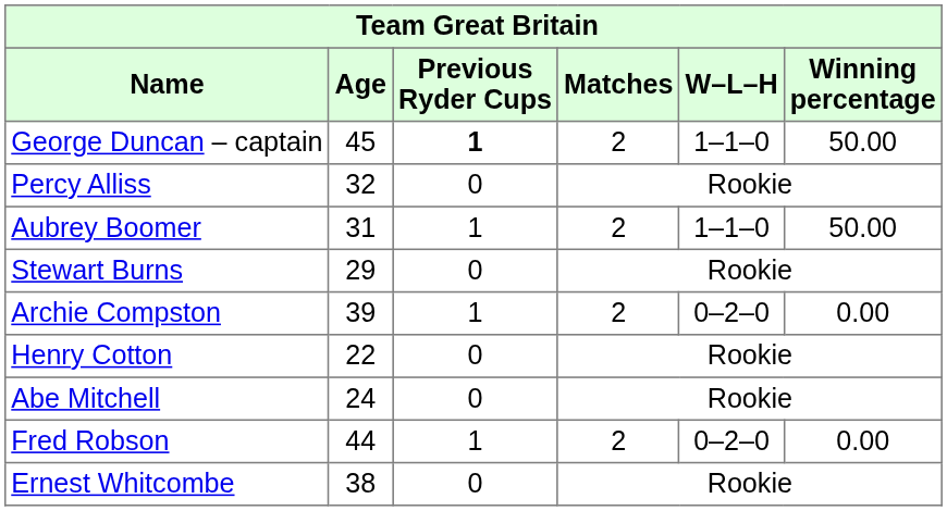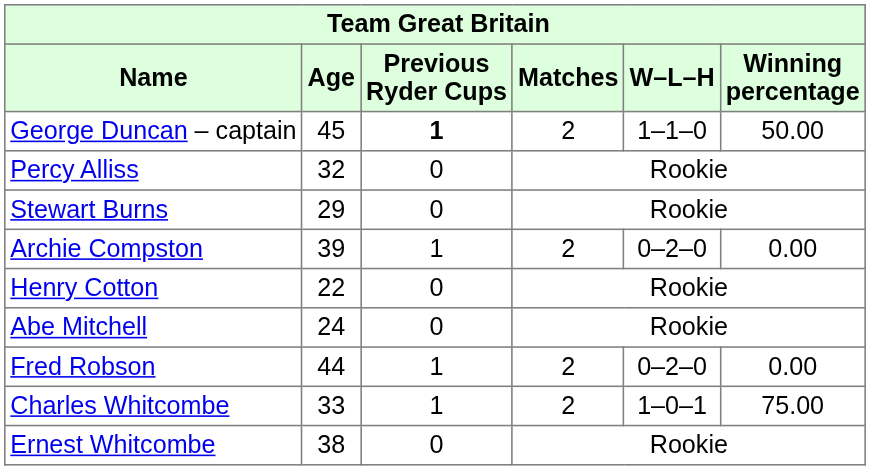 <table border="1" cellpadding="3" style="border-collapse: collapse;text-align:center">
 <tr style="background:#dfd;">
 <td colspan="6"> <strong>Team Great Britain</strong></td>
 </tr>
 <tr style="background:#dfd;">
 <th>Name</th>
 <th>Age</th>
 <th>Previous<br>Ryder Cups</th>
 <th>Matches</th>
 <th>W–L–H</th>
 <th>Winning<br>percentage</th>
 </tr>
 <tr>
 <td align=left> <a href='#'>George Duncan</a> – captain</td>
 <td>45</td>
 <td><strong>1</strong></td>
 <td>2</td>
 <td>1–1–0</td>
 <td>50.00</td>
 </tr>
 <tr>
 <td align=left> <a href='#'>Percy Alliss</a></td>
 <td>32</td>
 <td>0</td>
 <td colspan="3">Rookie</td>
-</tr>
-<tr>
-<td align=left> <a href='#'>Aubrey Boomer</a></td>
-<td>31</td>
-<td>1</td>
-<td>2</td>
-<td>1–1–0</td>
-<td>50.00</td>
 </tr>
 <tr>
 <td align=left> <a href='#'>Stewart Burns</a></td>
 <td>29</td>
 <td>0</td>
 <td colspan="3">Rookie</td>
 </tr>
 <tr>
 <td align=left> <a href='#'>Archie Compston</a></td>
 <td>39</td>
 <td>1</td>
 <td>2</td>
 <td>0–2–0</td>
 <td>0.00</td>
 </tr>
 <tr>
 <td align=left> <a href='#'>Henry Cotton</a></td>
 <td>22</td>
 <td>0</td>
 <td colspan="3">Rookie</td>
 </tr>
 <tr>
 <td align=left> <a href='#'>Abe Mitchell</a></td>
 <td>24</td>
 <td>0</td>
 <td colspan="3">Rookie</td>
 </tr>
 <tr>
 <td align=left> <a href='#'>Fred Robson</a></td>
 <td>44</td>
 <td>1</td>
 <td>2</td>
 <td>0–2–0</td>
 <td>0.00</td>
 </tr>
 <tr>
+<td align=left> <a href='#'>Charles Whitcombe</a></td>
+<td>33</td>
+<td>1</td>
+<td>2</td>
+<td>1–0–1</td>
+<td>75.00</td>
+</tr>
+<tr>
 <td align=left> <a href='#'>Ernest Whitcombe</a></td>
 <td>38</td>
 <td>0</td>
 <td colspan="3">Rookie</td>
 </tr>
 </table>
